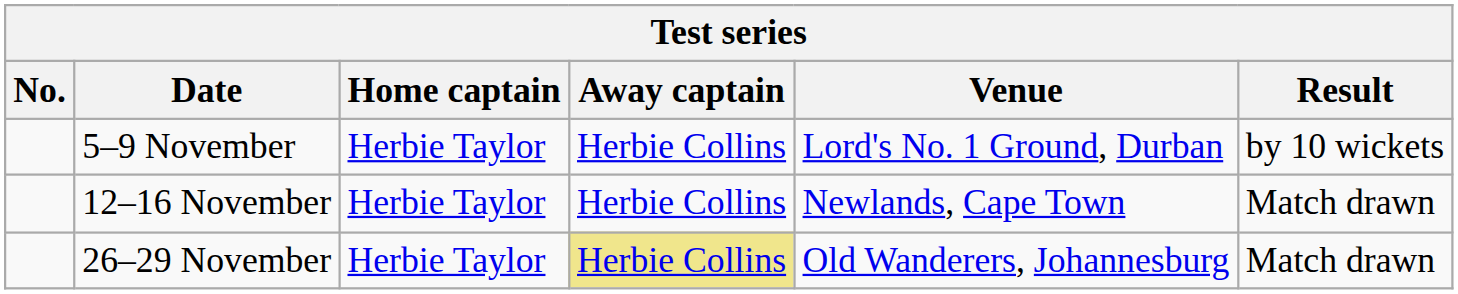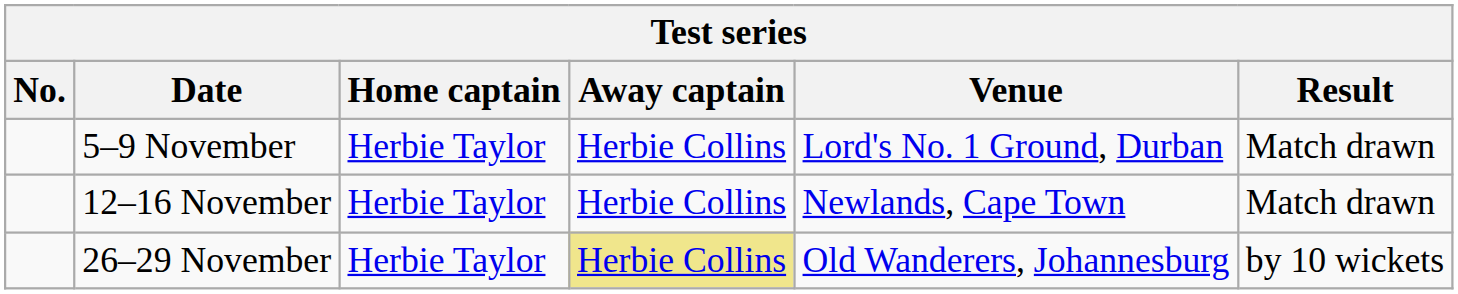 <table class="wikitable">
 <tr>
 <th colspan="9">Test series</th>
 </tr>
 <tr>
 <th>No.</th>
 <th>Date</th>
 <th>Home captain</th>
 <th>Away captain</th>
 <th>Venue</th>
 <th>Result</th>
 </tr>
 <tr>
 <td></td>
 <td>5–9 November</td>
 <td><a href='#'>Herbie Taylor</a></td>
 <td><a href='#'>Herbie Collins</a></td>
 <td><a href='#'>Lord's No. 1 Ground</a>, <a href='#'>Durban</a></td>
-<td> by 10 wickets</td>
+<td>Match drawn</td>
 </tr>
 <tr>
 <td></td>
 <td>12–16 November</td>
 <td><a href='#'>Herbie Taylor</a></td>
 <td><a href='#'>Herbie Collins</a></td>
 <td><a href='#'>Newlands</a>, <a href='#'>Cape Town</a></td>
 <td>Match drawn</td>
 </tr>
 <tr>
 <td></td>
 <td>26–29 November</td>
 <td><a href='#'>Herbie Taylor</a></td>
 <td style="background: khaki;"><a href='#'>Herbie Collins</a></td>
 <td><a href='#'>Old Wanderers</a>, <a href='#'>Johannesburg</a></td>
-<td>Match drawn</td>
+<td> by 10 wickets</td>
 </tr>
 </table>
